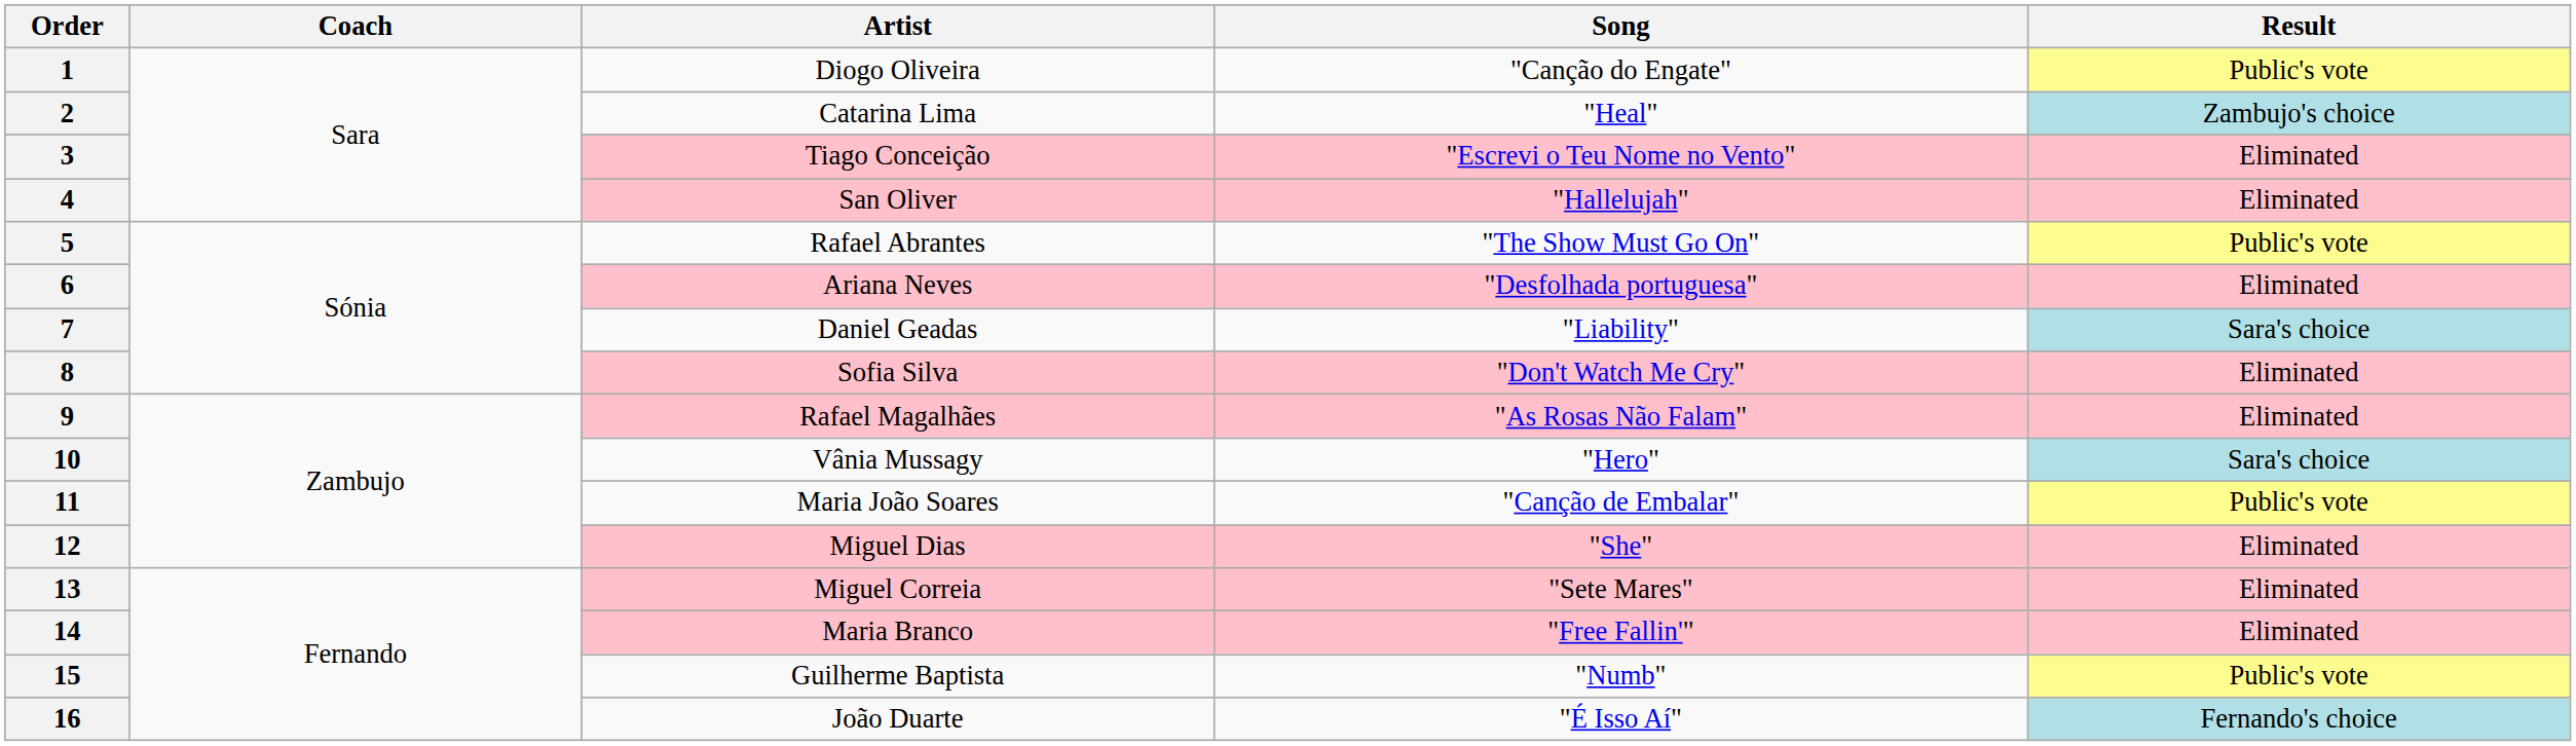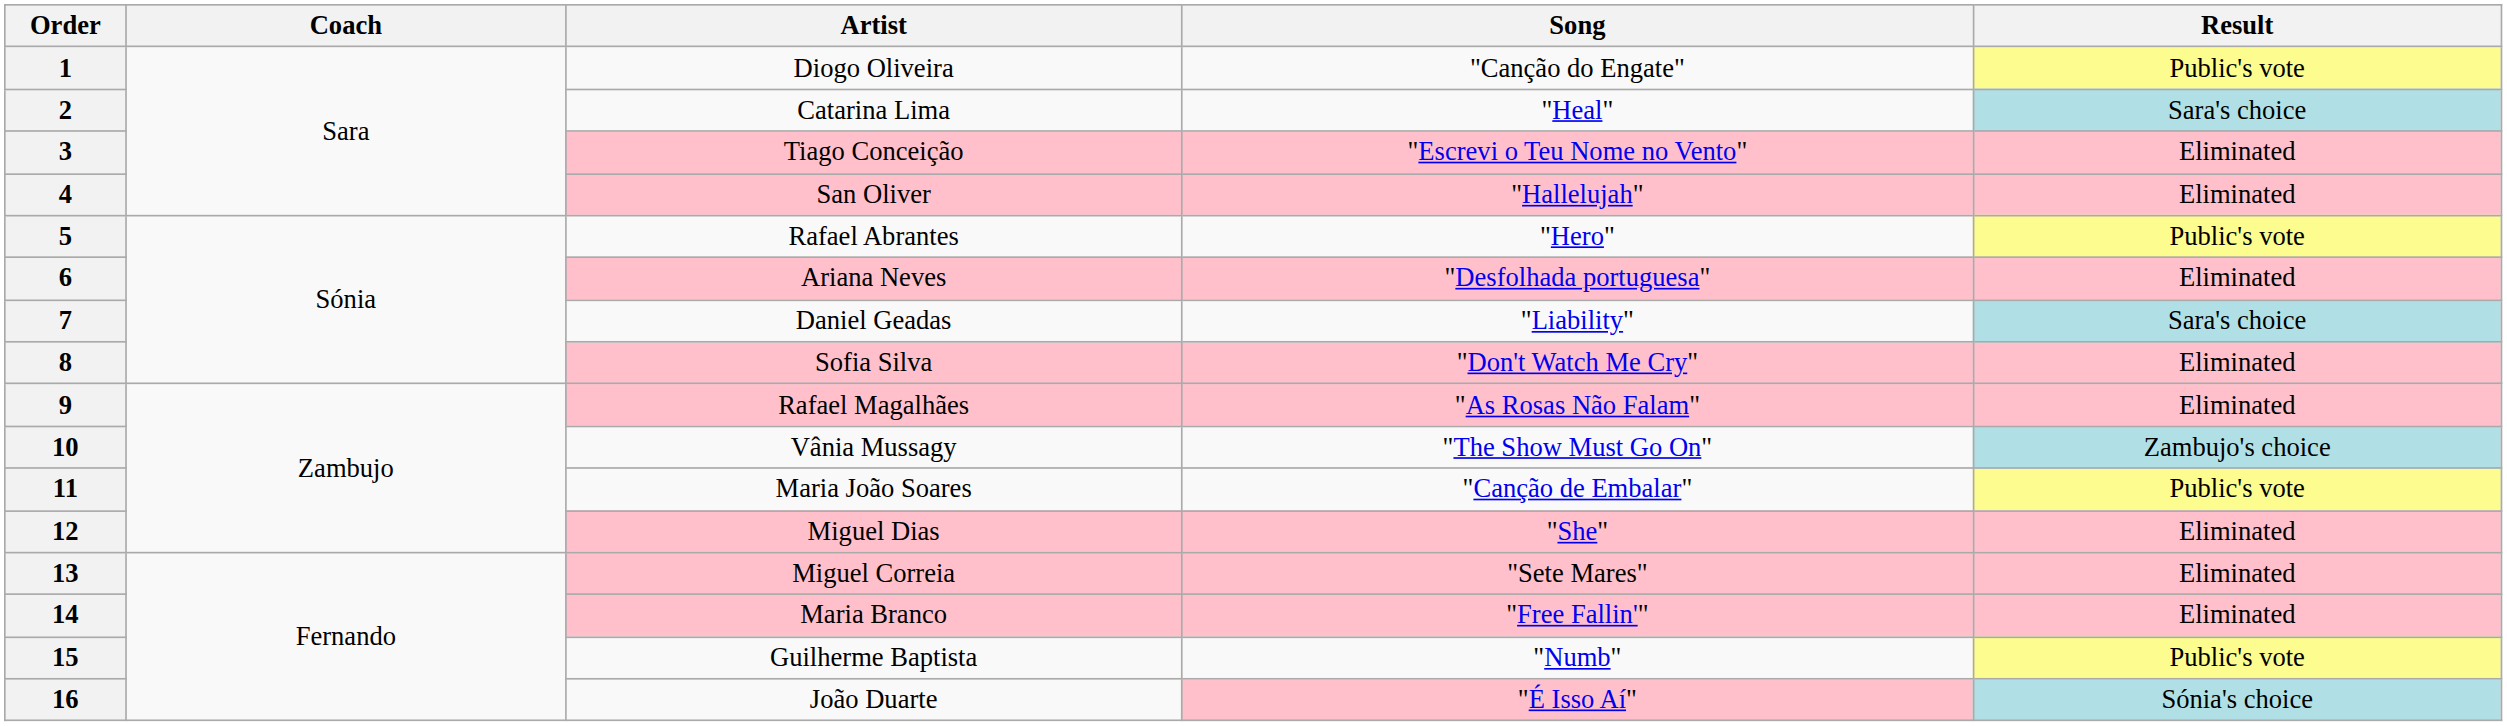 <table class="wikitable" style="text-align: center; width:95%">
 <tr>
 <th style="width:02%">Order</th>
 <th style="width:10%">Coach</th>
 <th style="width:14%">Artist</th>
 <th style="width:18%">Song</th>
 <th style="width:12%">Result</th>
 </tr>
 <tr>
 <th>1</th>
 <td rowspan="4">Sara</td>
 <td>Diogo Oliveira</td>
 <td>"Canção do Engate"</td>
 <td style="background:#fdfc8f">Public's vote</td>
 </tr>
 <tr>
 <th>2</th>
 <td>Catarina Lima</td>
 <td>"<a href='#'>Heal</a>"</td>
-<td style="background:#B0E0E6">Zambujo's choice</td>
+<td style="background:#B0E0E6">Sara's choice</td>
 </tr>
 <tr>
 <th>3</th>
 <td style="background:pink">Tiago Conceição</td>
 <td style="background:pink">"<a href='#'>Escrevi o Teu Nome no Vento</a>"</td>
 <td style="background:pink">Eliminated</td>
 </tr>
 <tr>
 <th>4</th>
 <td style="background:pink">San Oliver</td>
 <td style="background:pink">"<a href='#'>Hallelujah</a>"</td>
 <td style="background:pink">Eliminated</td>
 </tr>
 <tr>
 <th>5</th>
 <td rowspan="4">Sónia</td>
 <td>Rafael Abrantes</td>
-<td>"<a href='#'>The Show Must Go On</a>"</td>
+<td>"<a href='#'>Hero</a>"</td>
 <td style="background:#fdfc8f">Public's vote</td>
 </tr>
 <tr>
 <th>6</th>
 <td style="background:pink">Ariana Neves</td>
 <td style="background:pink">"<a href='#'>Desfolhada portuguesa</a>"</td>
 <td style="background:pink">Eliminated</td>
 </tr>
 <tr>
 <th>7</th>
 <td>Daniel Geadas</td>
 <td>"<a href='#'>Liability</a>"</td>
 <td style="background:#B0E0E6">Sara's choice</td>
 </tr>
 <tr>
 <th>8</th>
 <td style="background:pink">Sofia Silva</td>
 <td style="background:pink">"<a href='#'>Don't Watch Me Cry</a>"</td>
 <td style="background:pink">Eliminated</td>
 </tr>
 <tr>
 <th>9</th>
 <td rowspan="4">Zambujo</td>
 <td style="background:pink">Rafael Magalhães</td>
 <td style="background:pink">"<a href='#'>As Rosas Não Falam</a>"</td>
 <td style="background:pink">Eliminated</td>
 </tr>
 <tr>
 <th>10</th>
 <td>Vânia Mussagy</td>
-<td>"<a href='#'>Hero</a>"</td>
-<td style="background:#B0E0E6">Sara's choice</td>
+<td>"<a href='#'>The Show Must Go On</a>"</td>
+<td style="background:#B0E0E6">Zambujo's choice</td>
 </tr>
 <tr>
 <th>11</th>
 <td>Maria João Soares</td>
 <td>"<a href='#'>Canção de Embalar</a>"</td>
 <td style="background:#fdfc8f">Public's vote</td>
 </tr>
 <tr>
 <th>12</th>
 <td style="background:pink">Miguel Dias</td>
 <td style="background:pink">"<a href='#'>She</a>"</td>
 <td style="background:pink">Eliminated</td>
 </tr>
 <tr>
 <th>13</th>
 <td rowspan="4">Fernando</td>
 <td style="background:pink">Miguel Correia</td>
 <td style="background:pink">"Sete Mares"</td>
 <td style="background:pink">Eliminated</td>
 </tr>
 <tr>
 <th>14</th>
 <td style="background:pink">Maria Branco</td>
 <td style="background:pink">"<a href='#'>Free Fallin'</a>"</td>
 <td style="background:pink">Eliminated</td>
 </tr>
 <tr>
 <th>15</th>
 <td>Guilherme Baptista</td>
 <td>"<a href='#'>Numb</a>"</td>
 <td style="background:#fdfc8f">Public's vote</td>
 </tr>
 <tr>
 <th>16</th>
 <td>João Duarte</td>
-<td>"<a href='#'>É Isso Aí</a>"</td>
-<td style="background:#B0E0E6">Fernando's choice</td>
+<td style="background: pink;">"<a href='#'>É Isso Aí</a>"</td>
+<td style="background:#B0E0E6">Sónia's choice</td>
 </tr>
 </table>
